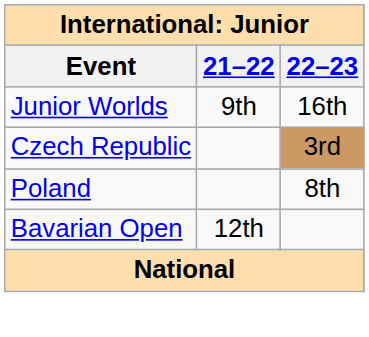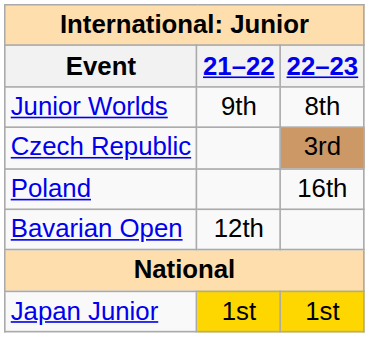 <table class="wikitable" style="text-align:center">
 <tr>
 <th colspan="3" style="background-color: #ffdead; " align="center">International: Junior</th>
 </tr>
 <tr>
 <th>Event</th>
 <th><a href='#'>21–22</a></th>
 <th><a href='#'>22–23</a></th>
 </tr>
 <tr>
 <td align=left><a href='#'>Junior Worlds</a></td>
 <td>9th</td>
-<td>16th</td>
+<td>8th</td>
 </tr>
 <tr>
 <td align=left> <a href='#'>Czech Republic</a></td>
 <td></td>
 <td bgcolor=cc9966>3rd</td>
 </tr>
 <tr>
 <td align=left> <a href='#'>Poland</a></td>
 <td></td>
-<td>8th</td>
+<td>16th</td>
 </tr>
 <tr>
 <td align=left><a href='#'>Bavarian Open</a></td>
 <td>12th</td>
 <td></td>
 </tr>
 <tr>
 <th colspan="3" style="background-color: #ffdead; " align="center">National</th>
 </tr>
+<tr>
+<td align=left><a href='#'>Japan Junior</a></td>
+<td bgcolor=gold>1st</td>
+<td bgcolor=gold>1st</td>
+</tr>
 </table>
